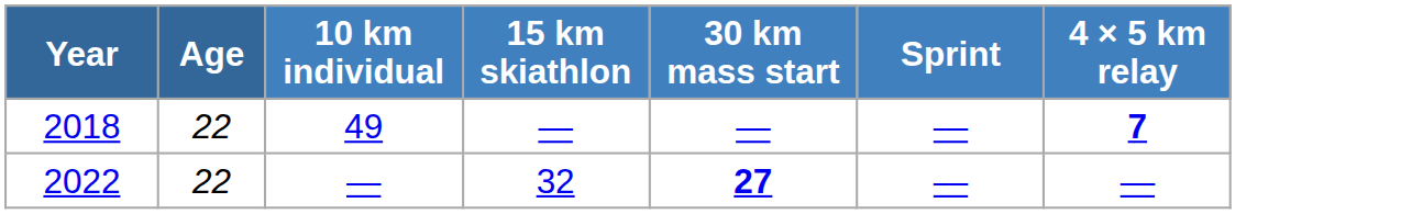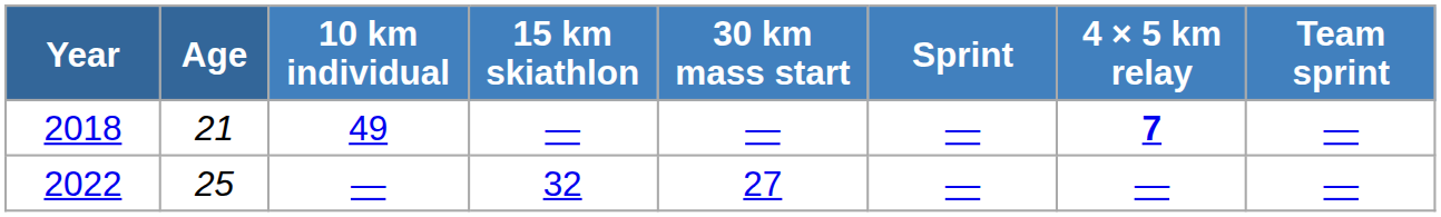 <table class="wikitable" style="font-size:95%; text-align:center; border:grey solid 1px; border-collapse:collapse; background:#ffffff;">
 <tr>
 <th style="background-color:#369; color:white; width:60px;"> Year </th>
 <th style="background-color:#369; color:white; width:40px;"> Age </th>
 <th style="background-color:#4180be; color:white; width:75px;"> 10 km <br> individual </th>
 <th style="background-color:#4180be; color:white; width:75px;"> 15 km <br> skiathlon </th>
 <th style="background-color:#4180be; color:white; width:75px;"> 30 km <br> mass start </th>
 <th style="background-color:#4180be; color:white; width:75px;"> Sprint </th>
 <th style="background-color:#4180be; color:white; width:75px;"> 4 × 5 km <br> relay </th>
+<th style="background-color:#4180be; color:white; width:75px;"> Team <br> sprint </th>
 </tr>
 <tr>
 <td><a href='#'>2018</a></td>
-<td><em>22</em></td>
+<td><em>21</em></td>
 <td><a href='#'>49</a></td>
 <td><a href='#'>—</a></td>
 <td><a href='#'>—</a></td>
 <td><a href='#'>—</a></td>
 <td><strong><a href='#'>7</a></strong></td>
+<td><a href='#'>—</a></td>
 </tr>
 <tr>
 <td><a href='#'>2022</a></td>
-<td><em>22</em></td>
+<td><em>25</em></td>
 <td><a href='#'>—</a></td>
 <td><a href='#'>32</a></td>
-<td><strong><a href='#'>27</a></strong></td>
+<td><a href='#'>27</a></td>
+<td><a href='#'>—</a></td>
 <td><a href='#'>—</a></td>
 <td><a href='#'>—</a></td>
 </tr>
 </table>
